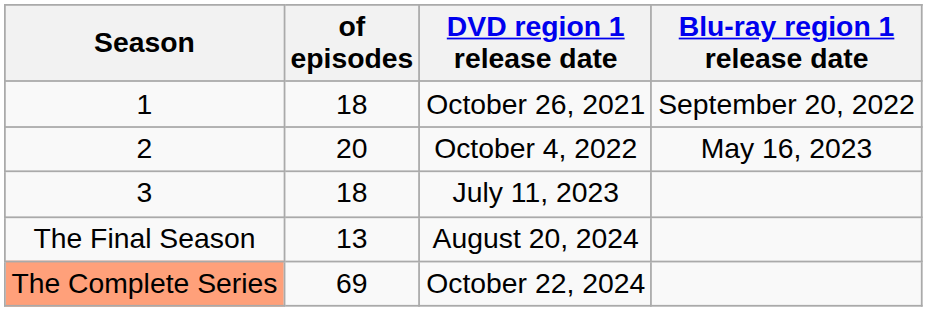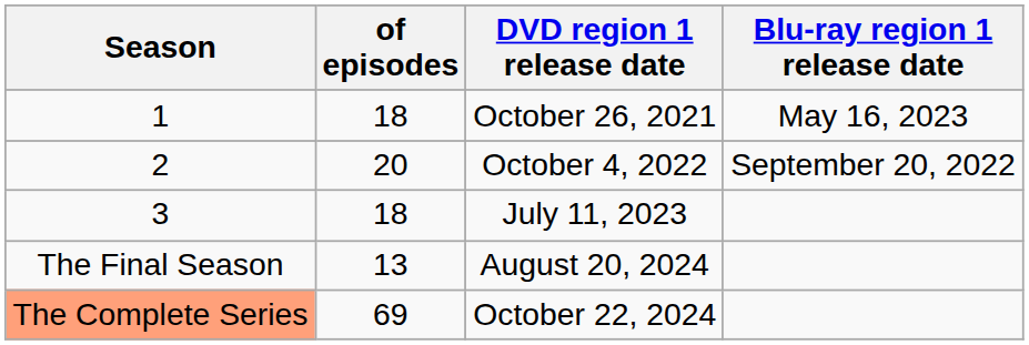 <table class="wikitable plainrowheaders" style="text-align:center;">
 <tr>
 <th scope="col">Season</th>
 <th scope="col"> of<br>episodes</th>
 <th scope="col"><a href='#'>DVD region 1</a><br>release date</th>
 <th scope="col"><a href='#'>Blu-ray region 1</a><br>release date</th>
 </tr>
 <tr>
 <td scope="row">1</td>
 <td>18</td>
 <td>October 26, 2021</td>
-<td>September 20, 2022</td>
+<td>May 16, 2023</td>
 </tr>
 <tr>
 <td scope="row">2</td>
 <td>20</td>
 <td>October 4, 2022</td>
-<td>May 16, 2023</td>
+<td>September 20, 2022</td>
 </tr>
 <tr>
 <td scope="row">3</td>
 <td>18</td>
 <td>July 11, 2023</td>
 <td></td>
 </tr>
 <tr>
 <td scope="row">The Final Season</td>
 <td>13</td>
 <td>August 20, 2024</td>
 <td></td>
 </tr>
 <tr>
 <td scope="row" style="background: lightsalmon;">The Complete Series</td>
 <td>69</td>
 <td>October 22, 2024</td>
 <td></td>
 </tr>
 </table>
